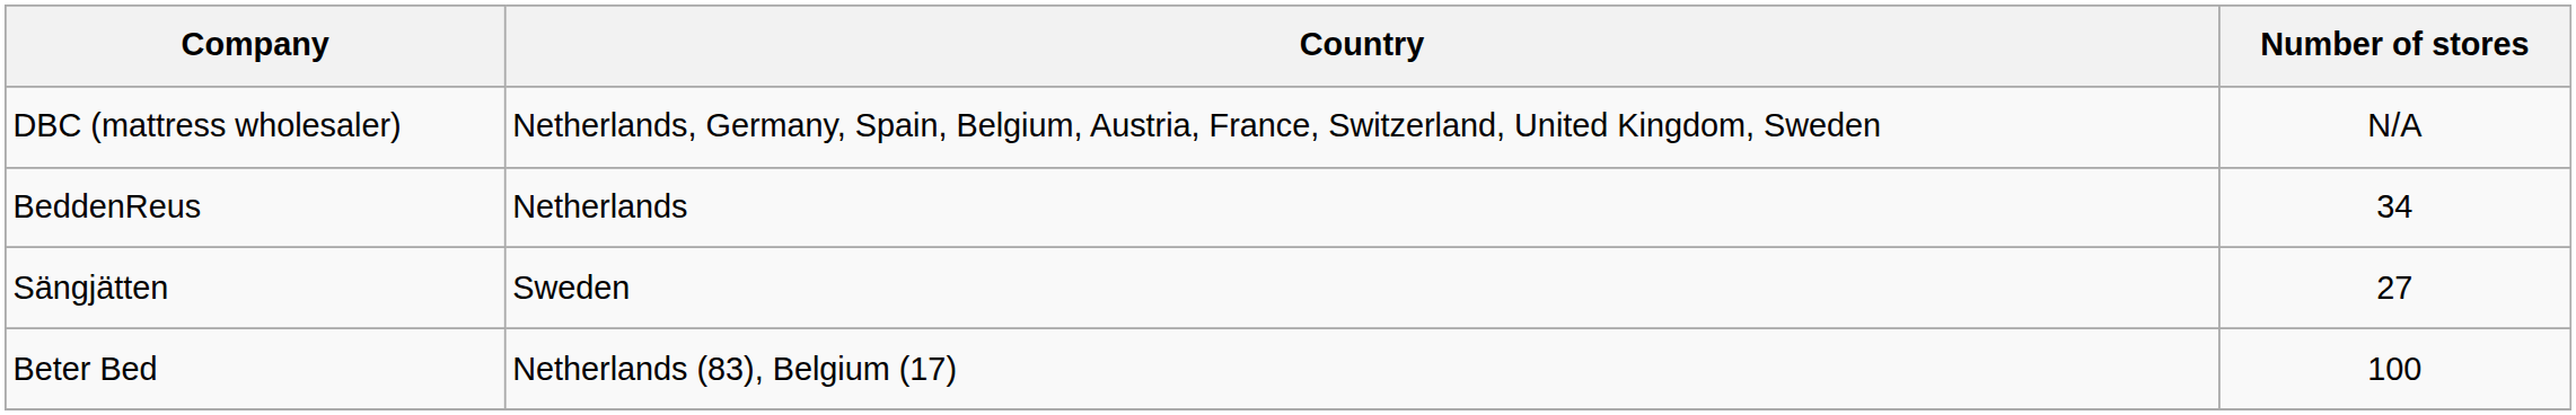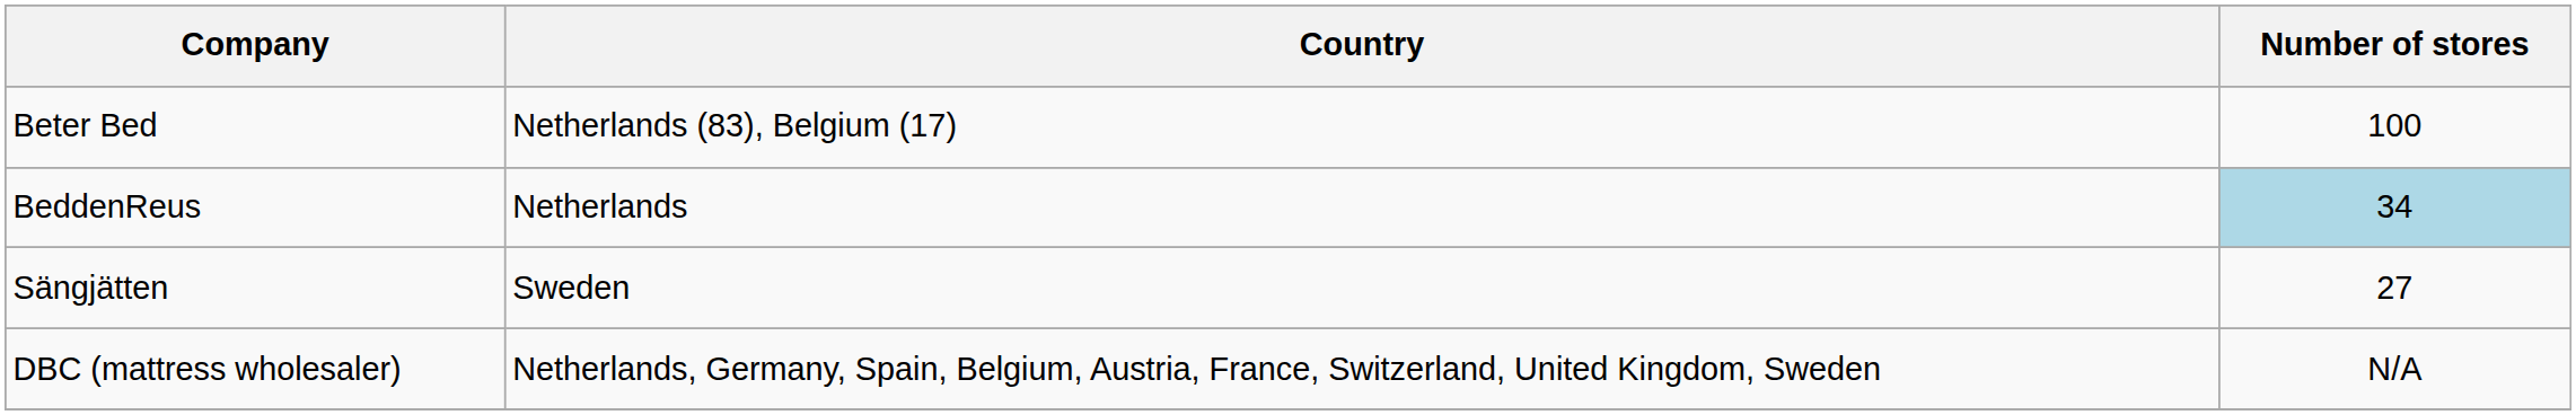 <table class="wikitable" style="width:100%; height:200px" border="1">
 <tr>
 <th>Company</th>
 <th>Country</th>
 <th>Number of stores</th>
 </tr>
 <tr>
-<td>DBC (mattress wholesaler)</td>
-<td>Netherlands, Germany, Spain, Belgium, Austria, France, Switzerland, United Kingdom, Sweden</td>
-<td align="center">N/A</td>
+<td>Beter Bed</td>
+<td>Netherlands (83), Belgium (17)</td>
+<td align="center">100</td>
 </tr>
 <tr>
 <td>BeddenReus</td>
 <td>Netherlands</td>
-<td align="center">34</td>
+<td align="center" style="background: lightblue;">34</td>
 </tr>
 <tr>
 <td>Sängjätten</td>
 <td>Sweden</td>
 <td align="center">27</td>
 </tr>
 <tr>
-<td>Beter Bed</td>
-<td>Netherlands (83), Belgium (17)</td>
-<td align="center">100</td>
+<td>DBC (mattress wholesaler)</td>
+<td>Netherlands, Germany, Spain, Belgium, Austria, France, Switzerland, United Kingdom, Sweden</td>
+<td align="center">N/A</td>
 </tr>
 <tr>
 </tr>
 </table>
